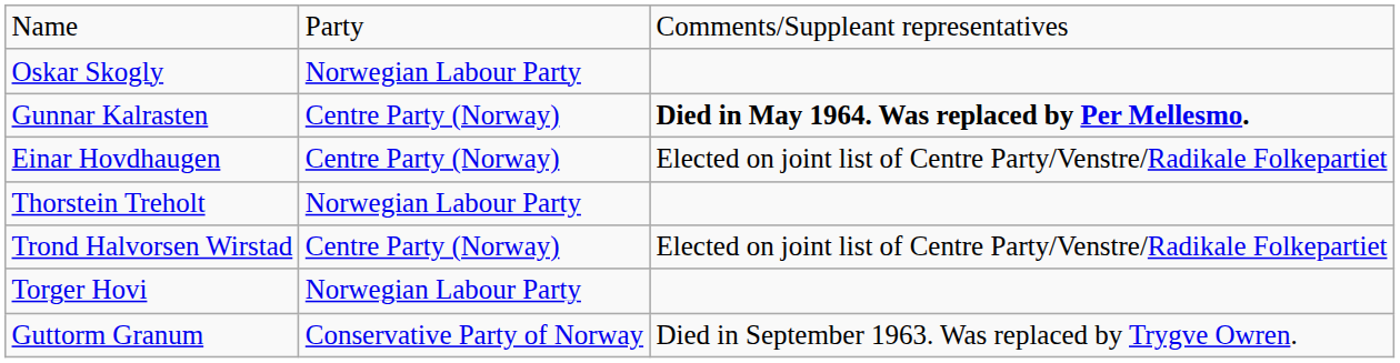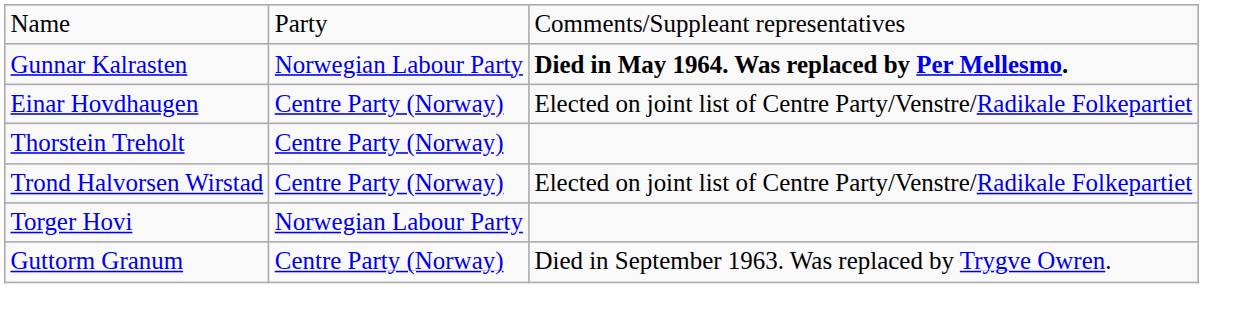 <table class="wikitable">
 <tr>
 <td>Name</td>
 <td>Party</td>
 <td>Comments/Suppleant representatives</td>
 </tr>
 <tr>
-<td><a href='#'>Oskar Skogly</a></td>
+<td><a href='#'>Gunnar Kalrasten</a></td>
 <td><a href='#'>Norwegian Labour Party</a></td>
-<td></td>
-</tr>
-<tr>
-<td><a href='#'>Gunnar Kalrasten</a></td>
-<td><a href='#'>Centre Party (Norway)</a></td>
 <td><strong>Died in May 1964. Was replaced by <a href='#'>Per Mellesmo</a>.</strong></td>
 </tr>
 <tr>
 <td><a href='#'>Einar Hovdhaugen</a></td>
 <td><a href='#'>Centre Party (Norway)</a></td>
 <td>Elected on joint list of Centre Party/Venstre/<a href='#'>Radikale Folkepartiet</a></td>
 </tr>
 <tr>
 <td><a href='#'>Thorstein Treholt</a></td>
-<td><a href='#'>Norwegian Labour Party</a></td>
+<td><a href='#'>Centre Party (Norway)</a></td>
 <td></td>
 </tr>
 <tr>
 <td><a href='#'>Trond Halvorsen Wirstad</a></td>
 <td><a href='#'>Centre Party (Norway)</a></td>
 <td>Elected on joint list of Centre Party/Venstre/<a href='#'>Radikale Folkepartiet</a></td>
 </tr>
 <tr>
 <td><a href='#'>Torger Hovi</a></td>
 <td><a href='#'>Norwegian Labour Party</a></td>
 <td></td>
 </tr>
 <tr>
 <td><a href='#'>Guttorm Granum</a></td>
-<td><a href='#'>Conservative Party of Norway</a></td>
+<td><a href='#'>Centre Party (Norway)</a></td>
 <td>Died in September 1963. Was replaced by <a href='#'>Trygve Owren</a>.</td>
 </tr>
 </table>
